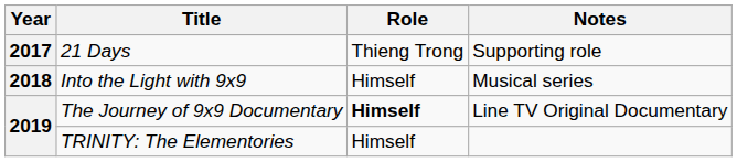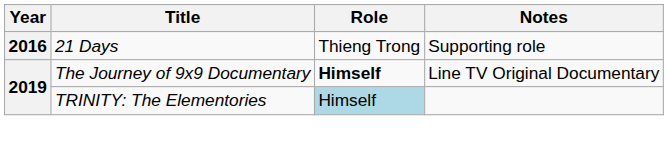 <table class="wikitable plainrowheaders sortable">
 <tr>
 <th scope="col">Year</th>
 <th scope="col">Title</th>
 <th scope="col">Role</th>
 <th class="unsortable">Notes</th>
 </tr>
 <tr>
-<th scope="row">2017</th>
+<th scope="row">2016</th>
 <td><em>21 Days</em></td>
 <td>Thieng Trong</td>
 <td>Supporting role</td>
-</tr>
-<tr>
-<th scope="row">2018</th>
-<td><em>Into the Light with 9x9</em></td>
-<td>Himself</td>
-<td>Musical series</td>
 </tr>
 <tr>
 <th scope="row" rowspan="2">2019</th>
 <td><em>The Journey of 9x9 Documentary</em></td>
 <td><strong>Himself</strong></td>
 <td>Line TV Original Documentary</td>
 </tr>
 <tr>
 <td><em>TRINITY: The Elementories</em></td>
-<td>Himself</td>
+<td style="background: lightblue;">Himself</td>
 <td></td>
 </tr>
 </table>
